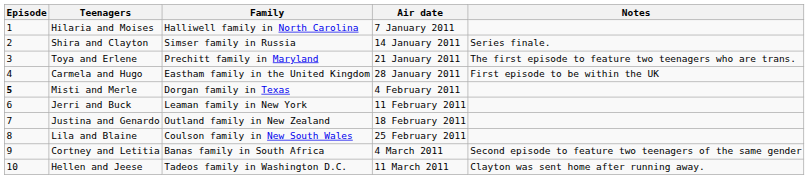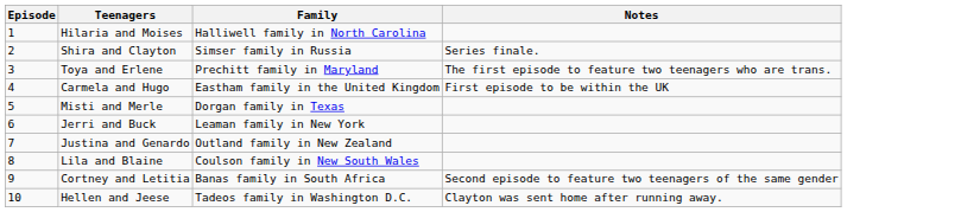 <table class="wikitable">
 <tr>
 <th>Episode</th>
 <th>Teenagers</th>
 <th>Family</th>
-<th>Air date</th>
 <th>Notes</th>
 </tr>
 <tr>
 <td>1</td>
 <td>Hilaria and Moises</td>
 <td>Halliwell family in <a href='#'>North Carolina</a></td>
-<td>7 January 2011</td>
 <td></td>
 </tr>
 <tr>
 <td>2</td>
 <td>Shira and Clayton</td>
 <td>Simser family in Russia</td>
-<td>14 January 2011</td>
 <td>Series finale.</td>
 </tr>
 <tr>
 <td>3</td>
 <td>Toya and Erlene</td>
 <td>Prechitt family in <a href='#'>Maryland</a></td>
-<td>21 January 2011</td>
 <td>The first episode to feature two teenagers who are trans.</td>
 </tr>
 <tr>
 <td>4</td>
 <td>Carmela and Hugo</td>
 <td>Eastham family in the United Kingdom</td>
-<td>28 January 2011</td>
 <td>First episode to be within the UK</td>
 </tr>
 <tr>
-<td><strong>5</strong></td>
+<td>5</td>
 <td>Misti and Merle</td>
 <td>Dorgan family in <a href='#'>Texas</a></td>
-<td>4 February 2011</td>
 <td></td>
 </tr>
 <tr>
 <td>6</td>
 <td>Jerri and Buck</td>
 <td>Leaman family in New York</td>
-<td>11 February 2011</td>
 <td></td>
 </tr>
 <tr>
 <td>7</td>
 <td>Justina and Genardo</td>
 <td>Outland family in New Zealand</td>
-<td>18 February 2011</td>
 <td></td>
 </tr>
 <tr>
 <td>8</td>
 <td>Lila and Blaine</td>
 <td>Coulson family in <a href='#'>New South Wales</a></td>
-<td>25 February 2011</td>
 <td></td>
 </tr>
 <tr>
 <td>9</td>
 <td>Cortney and Letitia</td>
 <td>Banas family in South Africa</td>
-<td>4 March 2011</td>
 <td>Second episode to feature two teenagers of the same gender</td>
 </tr>
 <tr>
 <td>10</td>
 <td>Hellen and Jeese</td>
 <td>Tadeos family in Washington D.C.</td>
-<td>11 March 2011</td>
 <td>Clayton was sent home after running away.</td>
 </tr>
 </table>
